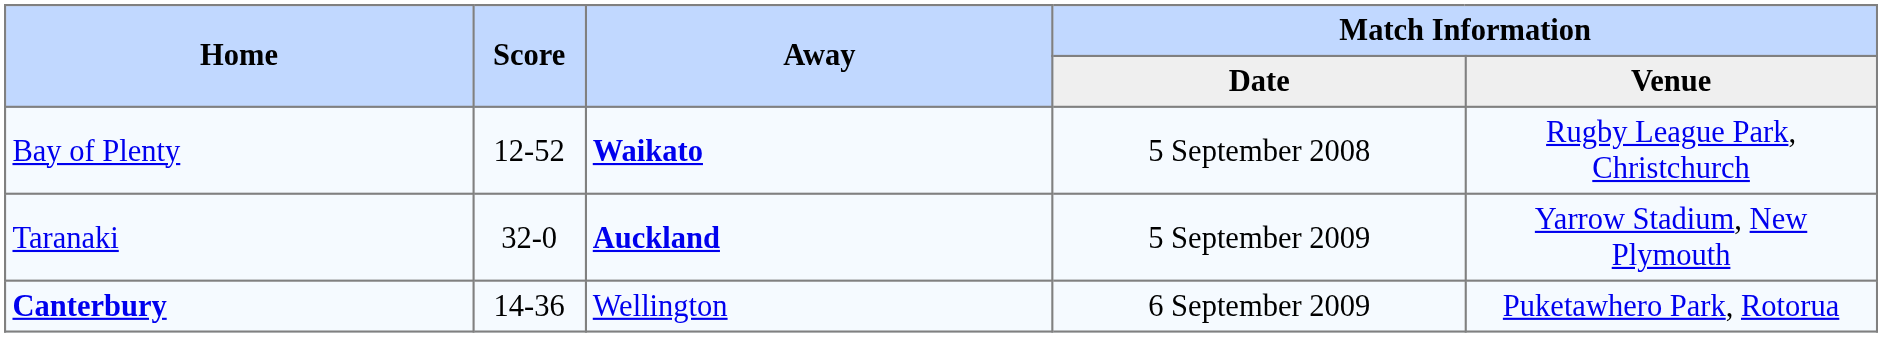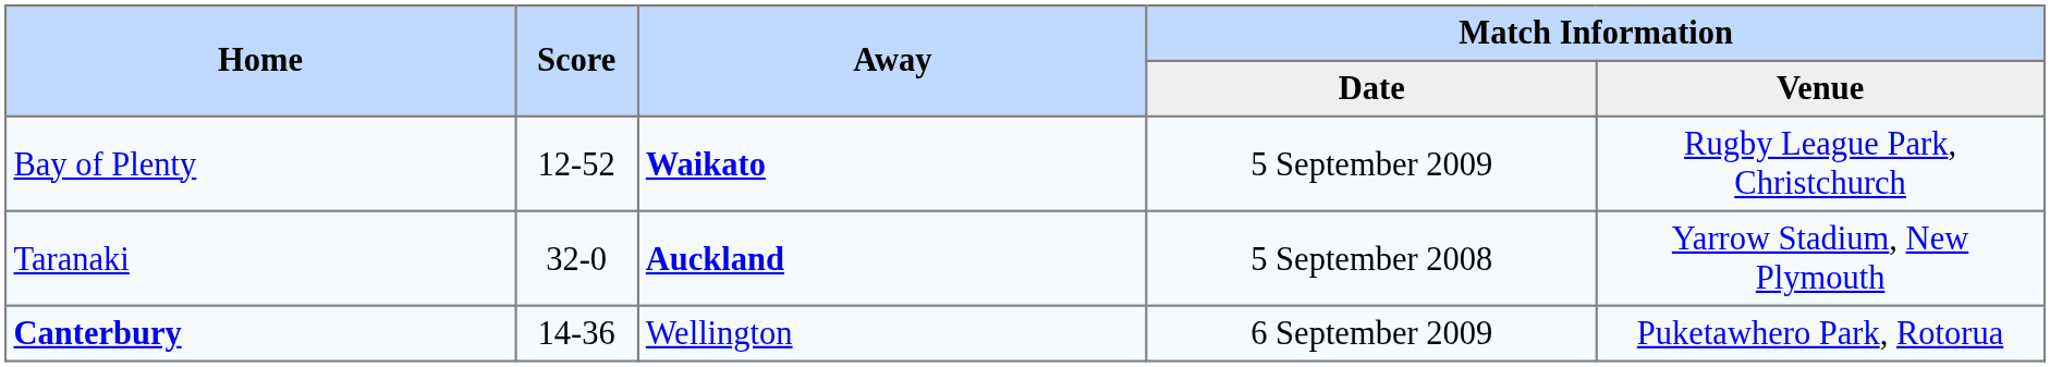 <table border=1 style="border-collapse:collapse; font-size:90%; text-align:center;" cellpadding=3 cellspacing=0 width=100%>
 <tr bgcolor=#C1D8FF>
 <th rowspan=2 width=25%>Home</th>
 <th rowspan=2 width=6%>Score</th>
 <th rowspan=2 width=25%>Away</th>
 <th colspan=6>Match Information</th>
 </tr>
 <tr bgcolor=#EFEFEF>
 <th width=22%>Date</th>
 <th width=22%>Venue</th>
 </tr>
 <tr bgcolor=#F5FAFF>
 <td align=left> <a href='#'>Bay of Plenty</a></td>
 <td>12-52</td>
 <td align=left> <strong><a href='#'>Waikato</a></strong></td>
-<td>5 September 2008</td>
+<td>5 September 2009</td>
 <td><a href='#'>Rugby League Park</a>, <a href='#'>Christchurch</a></td>
 </tr>
 <tr bgcolor=#F5FAFF>
 <td align=left> <a href='#'>Taranaki</a></td>
 <td>32-0</td>
 <td align=left> <strong><a href='#'>Auckland</a></strong></td>
-<td>5 September 2009</td>
+<td>5 September 2008</td>
 <td><a href='#'>Yarrow Stadium</a>, <a href='#'>New Plymouth</a></td>
 </tr>
 <tr bgcolor=#F5FAFF>
 <td align=left> <strong><a href='#'>Canterbury</a></strong></td>
 <td>14-36</td>
 <td align=left> <a href='#'>Wellington</a></td>
 <td>6 September 2009</td>
 <td><a href='#'>Puketawhero Park</a>, <a href='#'>Rotorua</a></td>
 </tr>
 </table>
